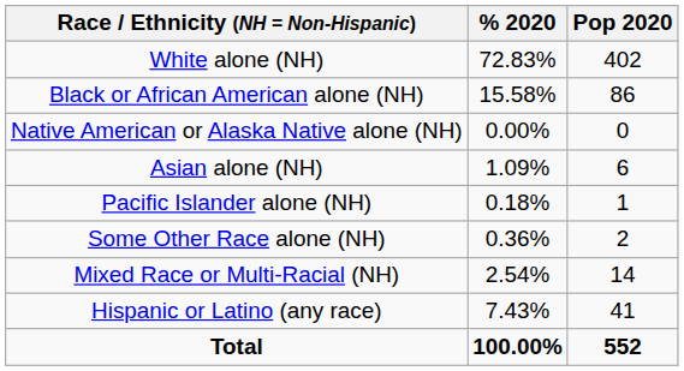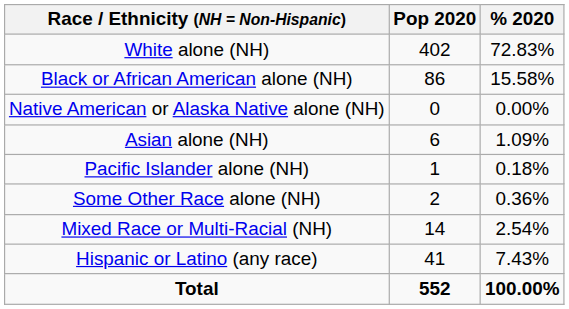 <table class="wikitable" style="text-align:center;">
 <tr>
 <th>Race / Ethnicity <small>(<em>NH = Non-Hispanic</em>)</small></th>
+<th>Pop 2020</th>
 <th>% 2020</th>
-<th>Pop 2020</th>
 </tr>
 <tr>
 <td><a href='#'>White</a> alone (NH)</td>
+<td>402</td>
 <td>72.83%</td>
-<td>402</td>
 </tr>
 <tr>
 <td><a href='#'>Black or African American</a> alone (NH)</td>
+<td>86</td>
 <td>15.58%</td>
-<td>86</td>
 </tr>
 <tr>
 <td><a href='#'>Native American</a> or <a href='#'>Alaska Native</a> alone (NH)</td>
+<td>0</td>
 <td>0.00%</td>
-<td>0</td>
 </tr>
 <tr>
 <td><a href='#'>Asian</a> alone (NH)</td>
+<td>6</td>
 <td>1.09%</td>
-<td>6</td>
 </tr>
 <tr>
 <td><a href='#'>Pacific Islander</a> alone (NH)</td>
+<td>1</td>
 <td>0.18%</td>
-<td>1</td>
 </tr>
 <tr>
 <td><a href='#'>Some Other Race</a> alone (NH)</td>
+<td>2</td>
 <td>0.36%</td>
-<td>2</td>
 </tr>
 <tr>
 <td><a href='#'>Mixed Race or Multi-Racial</a> (NH)</td>
+<td>14</td>
 <td>2.54%</td>
-<td>14</td>
 </tr>
 <tr>
 <td><a href='#'>Hispanic or Latino</a> (any race)</td>
+<td>41</td>
 <td>7.43%</td>
-<td>41</td>
 </tr>
 <tr>
 <td><strong>Total</strong></td>
+<td><strong>552</strong></td>
 <td><strong>100.00%</strong></td>
-<td><strong>552</strong></td>
 </tr>
 </table>
